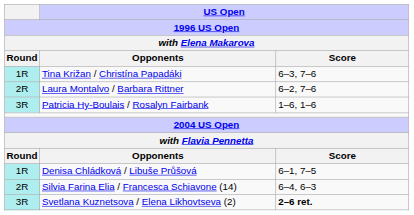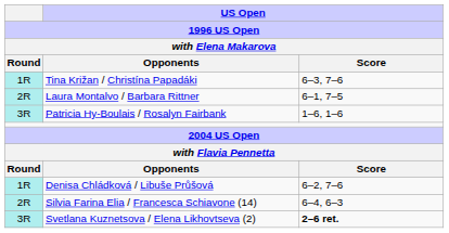 <table class="wikitable collapsible collapsed">
 <tr>
 <th></th>
 <th colspan=2 style="background:#ccf;"><a href='#'>US Open</a></th>
 </tr>
 <tr>
 <th colspan=3 style="background:#ccf;"><a href='#'>1996 US Open</a></th>
 </tr>
 <tr>
 <th colspan=3><em>with  <a href='#'>Elena Makarova</a></em></th>
 </tr>
 <tr>
 <th>Round</th>
 <th width=380>Opponents</th>
 <th width=210>Score</th>
 </tr>
 <tr>
 <td style="text-align:center; background:#afeeee;">1R</td>
 <td> <a href='#'>Tina Križan</a> /  <a href='#'>Christína Papadáki</a></td>
 <td>6–3, 7–6</td>
 </tr>
 <tr>
 <td style="text-align:center; background:#afeeee;">2R</td>
 <td> <a href='#'>Laura Montalvo</a> /  <a href='#'>Barbara Rittner</a></td>
-<td>6–2, 7–6</td>
+<td>6–1, 7–5</td>
 </tr>
 <tr>
 <td style="text-align:center; background:#afeeee;">3R</td>
 <td> <a href='#'>Patricia Hy-Boulais</a> /  <a href='#'>Rosalyn Fairbank</a></td>
 <td>1–6, 1–6</td>
 </tr>
 <tr>
 <td colspan=3></td>
 </tr>
 <tr>
 <th colspan=3 style="background:#ccf;"><a href='#'>2004 US Open</a></th>
 </tr>
 <tr>
 <th colspan=3><em>with  <a href='#'>Flavia Pennetta</a></em></th>
 </tr>
 <tr>
 <th>Round</th>
 <th width=380>Opponents</th>
 <th width=210>Score</th>
 </tr>
 <tr>
 <td style="text-align:center; background:#afeeee;">1R</td>
 <td> <a href='#'>Denisa Chládková</a> /  <a href='#'>Libuše Průšová</a></td>
-<td>6–1, 7–5</td>
+<td>6–2, 7–6</td>
 </tr>
 <tr>
 <td style="text-align:center; background:#afeeee;">2R</td>
 <td> <a href='#'>Silvia Farina Elia</a> /  <a href='#'>Francesca Schiavone</a> (14)</td>
 <td>6–4, 6–3</td>
 </tr>
 <tr>
 <td style="text-align:center; background:#afeeee;">3R</td>
 <td> <a href='#'>Svetlana Kuznetsova</a> /  <a href='#'>Elena Likhovtseva</a> (2)</td>
 <td><strong>2–6 ret.</strong></td>
 </tr>
 </table>
